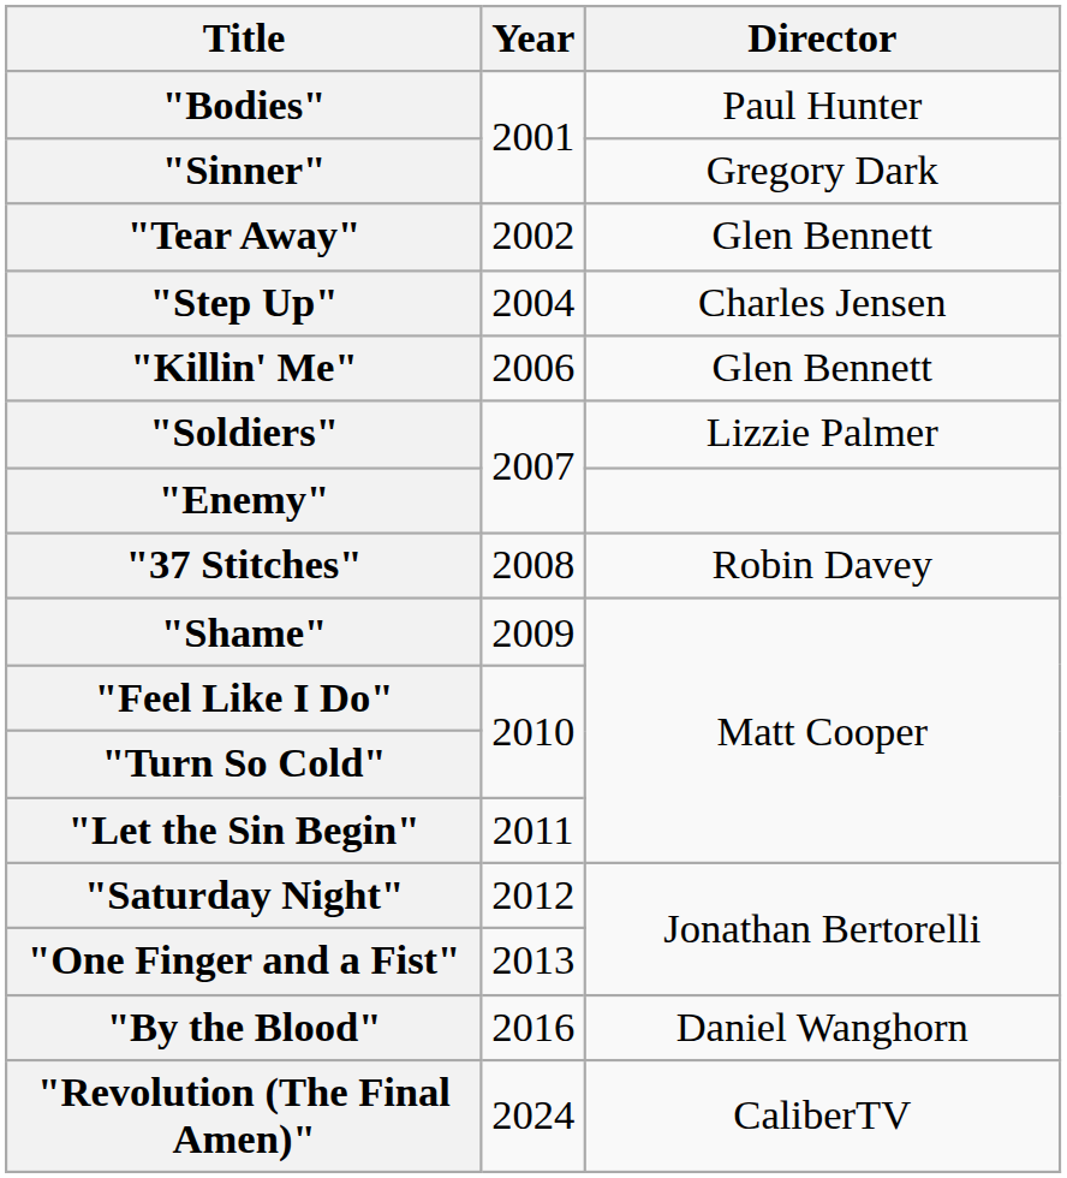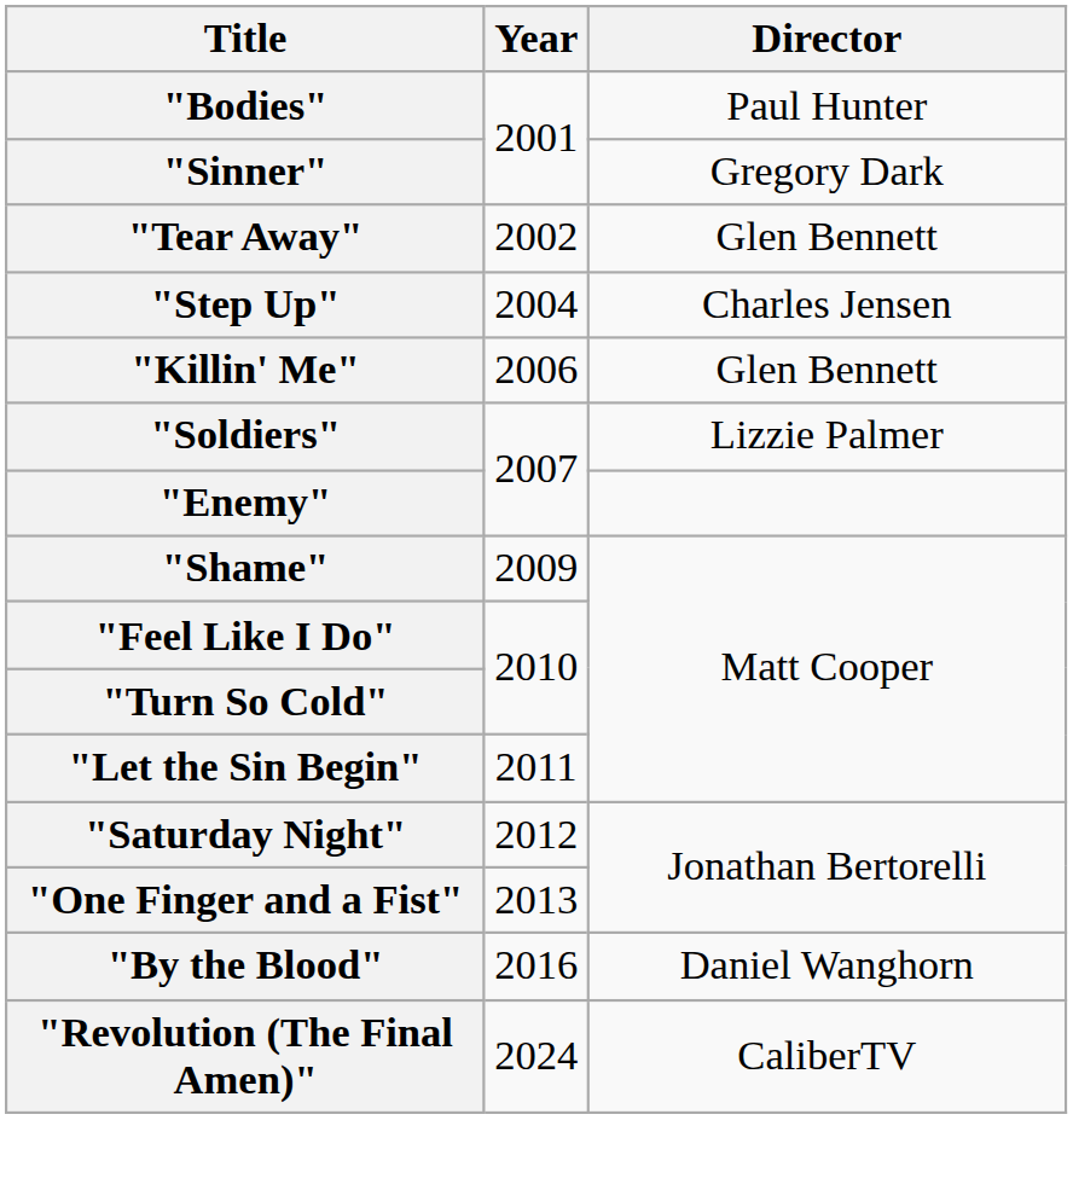 <table class="wikitable plainrowheaders" style="text-align:center;">
 <tr>
 <th scope="col" style="width:11em;">Title</th>
 <th scope="col" style="width:1em;">Year</th>
 <th scope="col" style="width:11em;">Director</th>
 </tr>
 <tr>
 <th scope="row">"Bodies"</th>
 <td rowspan="2">2001</td>
 <td>Paul Hunter</td>
 </tr>
 <tr>
 <th scope="row">"Sinner"</th>
 <td>Gregory Dark</td>
 </tr>
 <tr>
 <th scope="row">"Tear Away"</th>
 <td>2002</td>
 <td>Glen Bennett</td>
 </tr>
 <tr>
 <th scope="row">"Step Up"</th>
 <td>2004</td>
 <td>Charles Jensen</td>
 </tr>
 <tr>
 <th scope="row">"Killin' Me"</th>
 <td>2006</td>
 <td>Glen Bennett</td>
 </tr>
 <tr>
 <th scope="row">"Soldiers"</th>
 <td rowspan="2">2007</td>
 <td>Lizzie Palmer</td>
 </tr>
 <tr>
 <th scope="row">"Enemy"</th>
 <td></td>
 </tr>
 <tr>
-<th scope="row">"37 Stitches"</th>
-<td>2008</td>
-<td>Robin Davey</td>
-</tr>
-<tr>
 <th scope="row">"Shame"</th>
 <td>2009</td>
 <td rowspan="4">Matt Cooper</td>
 </tr>
 <tr>
 <th scope="row">"Feel Like I Do"</th>
 <td rowspan="2">2010</td>
 </tr>
 <tr>
 <th scope="row">"Turn So Cold"</th>
 </tr>
 <tr>
 <th scope="row">"Let the Sin Begin"</th>
 <td>2011</td>
 </tr>
 <tr>
 <th scope="row">"Saturday Night"</th>
 <td>2012</td>
 <td rowspan="2">Jonathan Bertorelli</td>
 </tr>
 <tr>
 <th scope="row">"One Finger and a Fist"</th>
 <td>2013</td>
 </tr>
 <tr>
 <th scope="row">"By the Blood"</th>
 <td>2016</td>
 <td>Daniel Wanghorn</td>
 </tr>
 <tr>
 <th scope="row">"Revolution (The Final Amen)"</th>
 <td>2024</td>
 <td>CaliberTV</td>
 </tr>
 </table>
